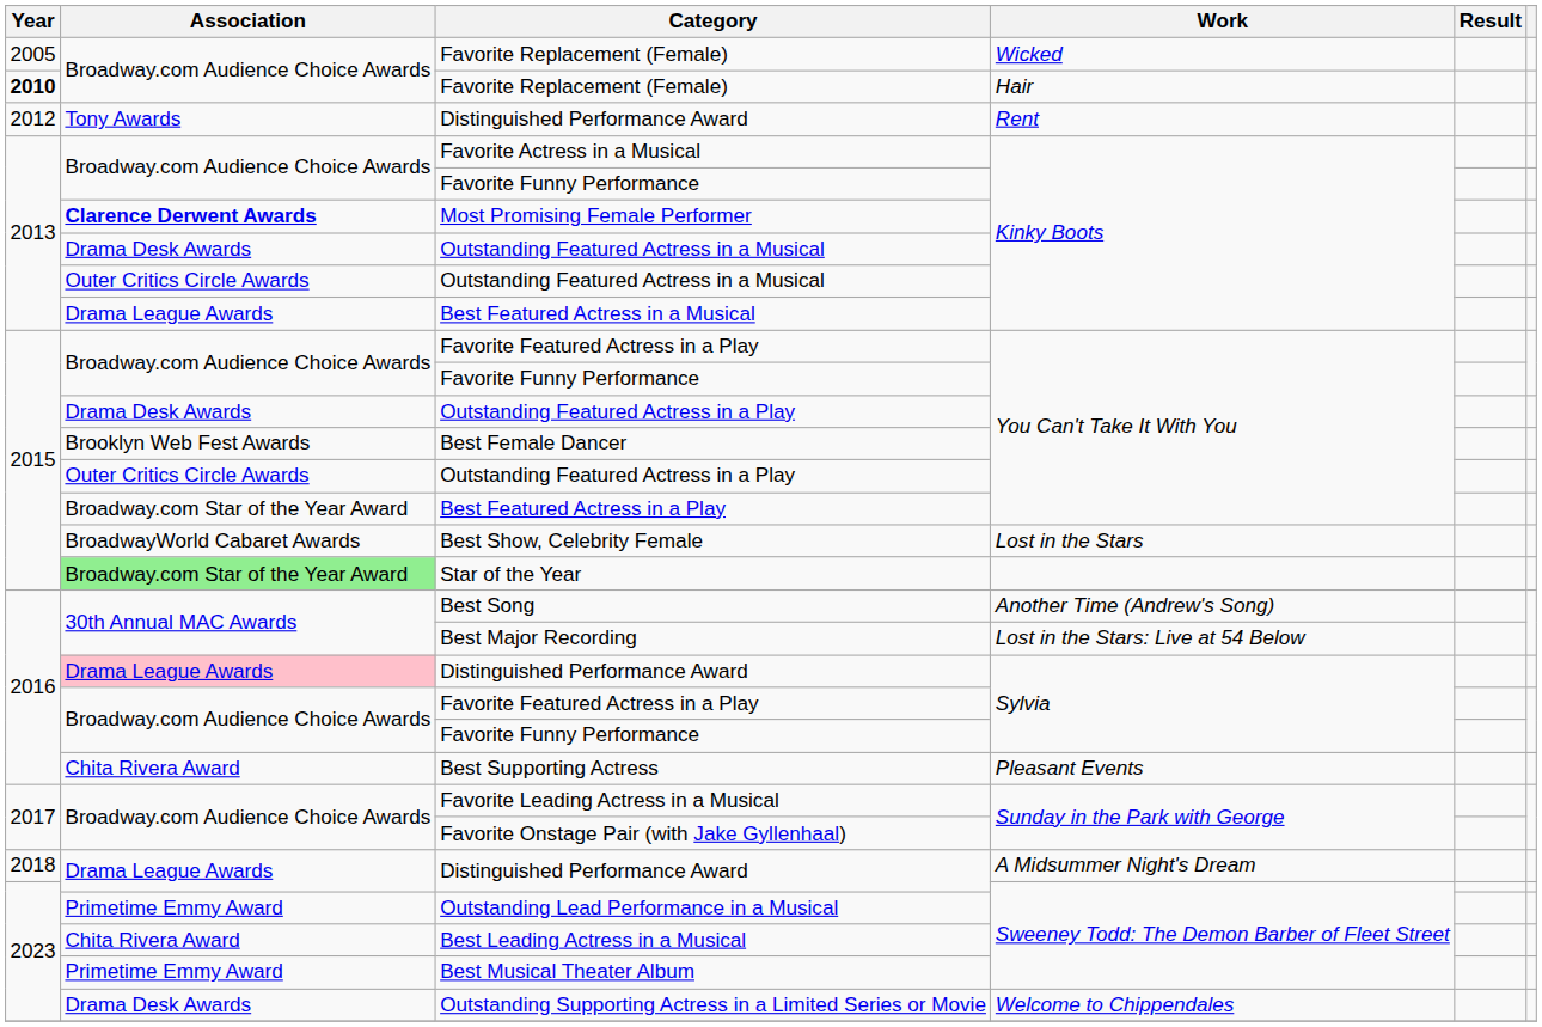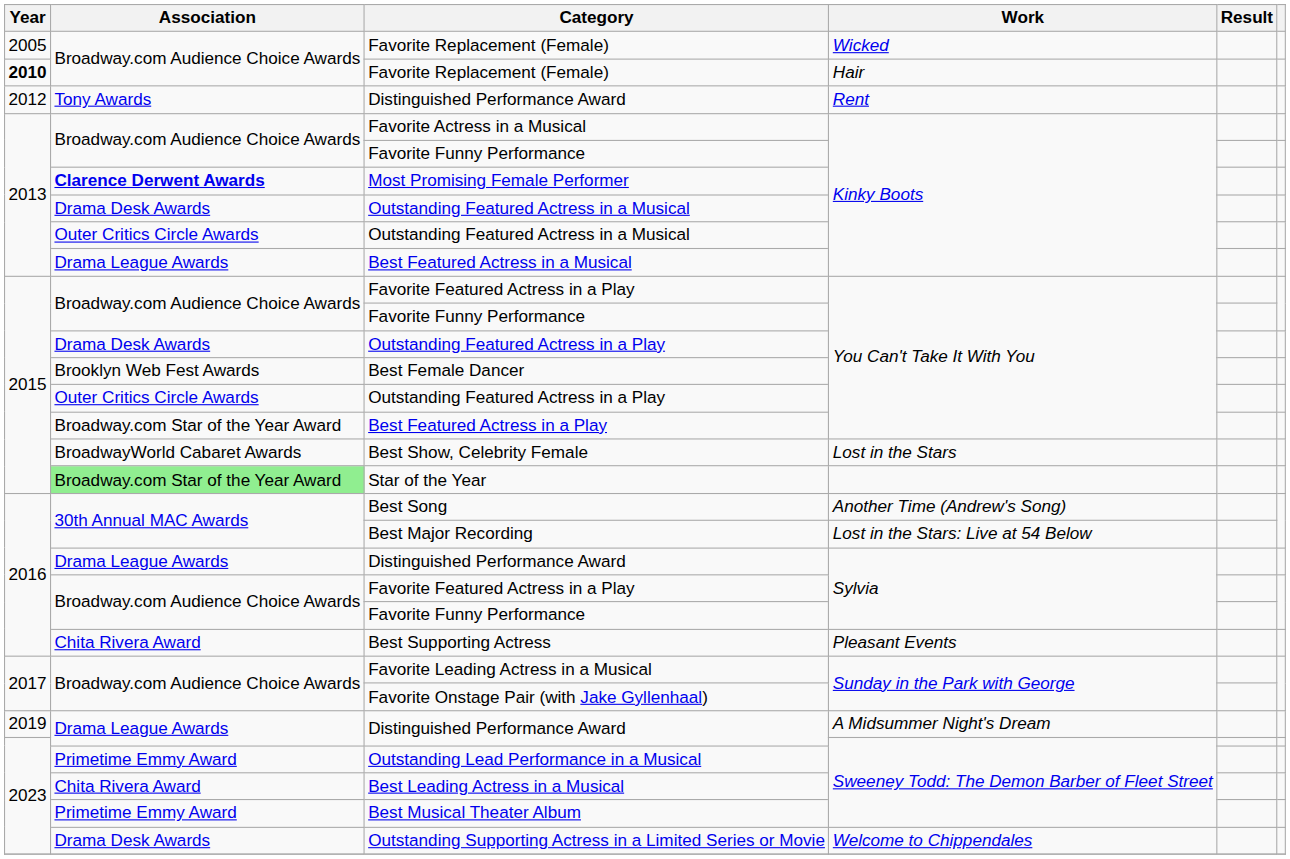 <table class="wikitable sortable">
 <tr>
 <th scope="col">Year</th>
 <th scope="col">Association</th>
 <th scope="col">Category</th>
 <th scope="col">Work</th>
 <th scope="col">Result</th>
 <th scope="col" class="unsortable"></th>
 </tr>
 <tr>
 <td>2005</td>
 <td rowspan=2>Broadway.com Audience Choice Awards</td>
 <td>Favorite Replacement (Female)</td>
 <td><em><a href='#'>Wicked</a></em></td>
 <td></td>
 <td></td>
 </tr>
 <tr>
 <td><strong>2010</strong></td>
 <td>Favorite Replacement (Female)</td>
 <td><em>Hair</em></td>
 <td></td>
 <td></td>
 </tr>
 <tr>
 <td>2012</td>
 <td><a href='#'>Tony Awards</a></td>
 <td>Distinguished Performance Award</td>
 <td><em><a href='#'>Rent</a></em></td>
 <td></td>
 <td></td>
 </tr>
 <tr>
 <td rowspan="6">2013</td>
 <td rowspan=2>Broadway.com Audience Choice Awards</td>
 <td>Favorite Actress in a Musical</td>
 <td rowspan="6"><em><a href='#'>Kinky Boots</a></em></td>
 <td></td>
 <td></td>
 </tr>
 <tr>
 <td>Favorite Funny Performance</td>
 <td></td>
 <td></td>
 </tr>
 <tr>
 <td><strong><a href='#'>Clarence Derwent Awards</a></strong></td>
 <td><a href='#'>Most Promising Female Performer</a></td>
 <td></td>
 <td></td>
 </tr>
 <tr>
 <td><a href='#'>Drama Desk Awards</a></td>
 <td><a href='#'>Outstanding Featured Actress in a Musical</a></td>
 <td></td>
 <td></td>
 </tr>
 <tr>
 <td><a href='#'>Outer Critics Circle Awards</a></td>
 <td>Outstanding Featured Actress in a Musical</td>
 <td></td>
 <td></td>
 </tr>
 <tr>
 <td><a href='#'>Drama League Awards</a></td>
 <td><a href='#'>Best Featured Actress in a Musical</a></td>
 <td></td>
 <td></td>
 </tr>
 <tr>
 <td rowspan="8">2015</td>
 <td rowspan=2>Broadway.com Audience Choice Awards</td>
 <td>Favorite Featured Actress in a Play</td>
 <td rowspan="6"><em>You Can't Take It With You</em></td>
 <td></td>
 <td rowspan="2"></td>
 </tr>
 <tr>
 <td>Favorite Funny Performance</td>
 <td></td>
 </tr>
 <tr>
 <td><a href='#'>Drama Desk Awards</a></td>
 <td><a href='#'>Outstanding Featured Actress in a Play</a></td>
 <td></td>
 <td></td>
 </tr>
 <tr>
 <td>Brooklyn Web Fest Awards</td>
 <td>Best Female Dancer</td>
 <td></td>
 <td></td>
 </tr>
 <tr>
 <td><a href='#'>Outer Critics Circle Awards</a></td>
 <td>Outstanding Featured Actress in a Play</td>
 <td></td>
 <td></td>
 </tr>
 <tr>
 <td>Broadway.com Star of the Year Award</td>
 <td><a href='#'>Best Featured Actress in a Play</a></td>
 <td></td>
 <td></td>
 </tr>
 <tr>
 <td>BroadwayWorld Cabaret Awards</td>
 <td>Best Show, Celebrity Female</td>
 <td><em>Lost in the Stars</em></td>
 <td></td>
 <td></td>
 </tr>
 <tr>
 <td style="background: lightgreen;">Broadway.com Star of the Year Award</td>
 <td>Star of the Year</td>
 <td></td>
 <td></td>
 <td></td>
 </tr>
 <tr>
 <td rowspan="6">2016</td>
 <td rowspan=2><a href='#'>30th Annual MAC Awards</a></td>
 <td>Best Song</td>
 <td><em>Another Time (Andrew's Song)</em></td>
 <td></td>
 <td rowspan=2></td>
 </tr>
 <tr>
 <td>Best Major Recording</td>
 <td><em>Lost in the Stars: Live at 54 Below</em></td>
 <td></td>
 </tr>
 <tr>
-<td style="background: pink;"><a href='#'>Drama League Awards</a></td>
+<td><a href='#'>Drama League Awards</a></td>
 <td>Distinguished Performance Award</td>
 <td rowspan="3"><em>Sylvia</em></td>
 <td></td>
 <td></td>
 </tr>
 <tr>
 <td rowspan=2>Broadway.com Audience Choice Awards</td>
 <td>Favorite Featured Actress in a Play</td>
 <td></td>
 <td rowspan=2></td>
 </tr>
 <tr>
 <td>Favorite Funny Performance</td>
 <td></td>
 </tr>
 <tr>
 <td><a href='#'>Chita Rivera Award</a></td>
 <td>Best Supporting Actress</td>
 <td><em>Pleasant Events</em></td>
 <td></td>
 <td></td>
 </tr>
 <tr>
 <td rowspan=2>2017</td>
 <td rowspan=2>Broadway.com Audience Choice Awards</td>
 <td>Favorite Leading Actress in a Musical</td>
 <td rowspan=2><em><a href='#'>Sunday in the Park with George</a></em></td>
 <td></td>
 <td rowspan=2></td>
 </tr>
 <tr>
 <td>Favorite Onstage Pair (with <a href='#'>Jake Gyllenhaal</a>)</td>
 <td></td>
 </tr>
 <tr>
-<td>2018</td>
+<td>2019</td>
 <td rowspan=2><a href='#'>Drama League Awards</a></td>
 <td rowspan=2>Distinguished Performance Award</td>
 <td><em>A Midsummer Night's Dream</em></td>
 <td></td>
 <td></td>
 </tr>
 <tr>
 <td rowspan=5>2023</td>
 <td rowspan=4><em><a href='#'>Sweeney Todd: The Demon Barber of Fleet Street</a></em></td>
 <td></td>
 <td></td>
 </tr>
 <tr>
 <td><a href='#'>Primetime Emmy Award</a></td>
 <td><a href='#'>Outstanding Lead Performance in a Musical</a></td>
 <td></td>
 <td></td>
 </tr>
 <tr>
 <td><a href='#'>Chita Rivera Award</a></td>
 <td><a href='#'>Best Leading Actress in a Musical</a></td>
 <td></td>
 <td></td>
 </tr>
 <tr>
 <td><a href='#'>Primetime Emmy Award</a></td>
 <td><a href='#'>Best Musical Theater Album</a></td>
 <td></td>
 <td></td>
 </tr>
 <tr>
 <td><a href='#'>Drama Desk Awards</a></td>
 <td><a href='#'>Outstanding Supporting Actress in a Limited Series or Movie</a></td>
 <td><em><a href='#'>Welcome to Chippendales</a></em></td>
 <td></td>
 <td></td>
 </tr>
 <tr>
 </tr>
 </table>
